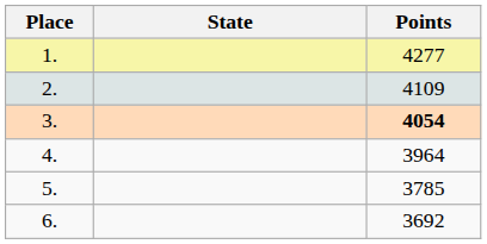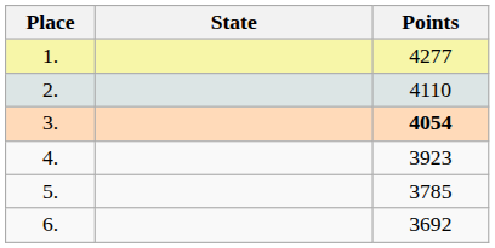 <table class = "wikitable" style = "text-align: center">
 <tr>
 <th width = 60>Place</th>
 <th width = 200>State</th>
 <th width = 80>Points</th>
 </tr>
 <tr bgcolor = F7F6A8>
 <td>1.</td>
 <td align = "left"></td>
 <td>4277</td>
 </tr>
 <tr bgcolor = DCE5E5>
 <td>2.</td>
 <td align = "left"></td>
-<td>4109</td>
+<td>4110</td>
 </tr>
 <tr bgcolor = FFDAB9>
 <td>3.</td>
 <td align = "left"></td>
 <td><strong>4054</strong></td>
 </tr>
 <tr>
 <td>4.</td>
 <td align = "left"></td>
-<td>3964</td>
+<td>3923</td>
 </tr>
 <tr>
 <td>5.</td>
 <td align = "left"></td>
 <td>3785</td>
 </tr>
 <tr>
 <td>6.</td>
 <td align = "left"></td>
 <td>3692</td>
 </tr>
 </table>
